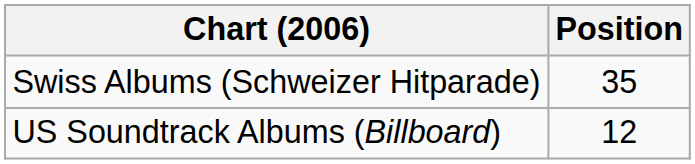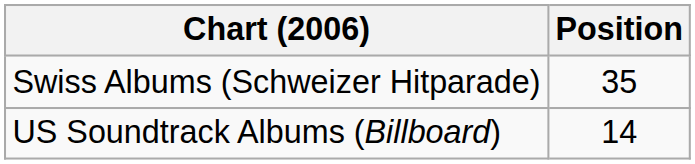 <table class="wikitable sortable">
 <tr>
 <th>Chart (2006)</th>
 <th>Position</th>
 </tr>
 <tr>
 <td>Swiss Albums (Schweizer Hitparade)</td>
 <td align="center">35</td>
 </tr>
 <tr>
 <td>US Soundtrack Albums (<em>Billboard</em>)</td>
-<td align="center">12</td>
+<td align="center">14</td>
 </tr>
 </table>
